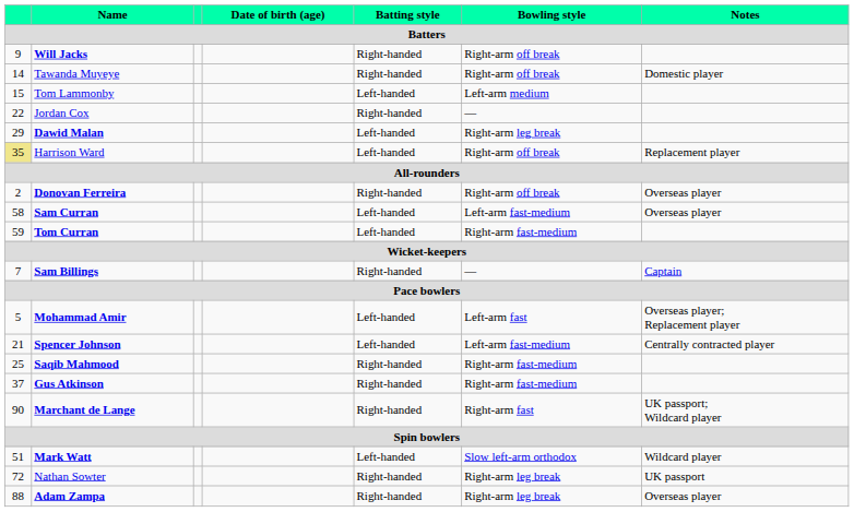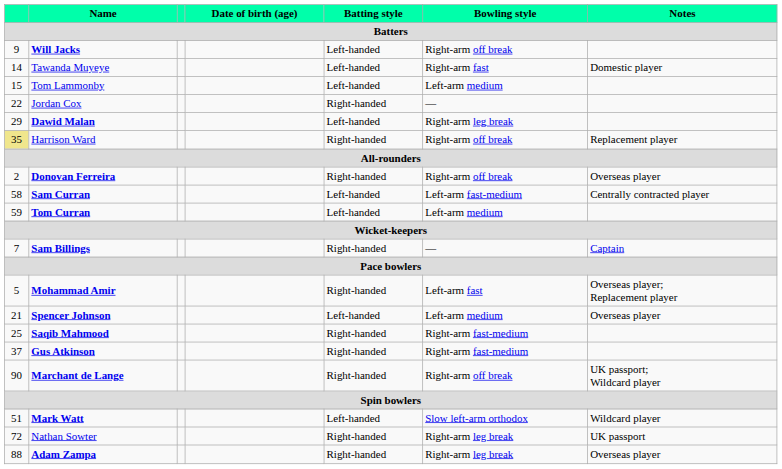 <table class="wikitable" style="font-size:95%;" width="85%">
 <tr>
 <th style="background:#00FFAA; color:black"></th>
 <th style="background:#00FFAA; color:black">Name</th>
 <th style="background:#00FFAA; color:black"></th>
 <th style="background:#00FFAA; color:black">Date of birth (age)</th>
 <th style="background:#00FFAA; color:black">Batting style</th>
 <th style="background:#00FFAA; color:black">Bowling style</th>
 <th style="background:#00FFAA; color:black">Notes</th>
 </tr>
 <tr>
 <th colspan="7" style="background: #DCDCDC" align=right>Batters</th>
 </tr>
 <tr>
 <td style="text-align:center">9</td>
 <td><strong><a href='#'>Will Jacks</a></strong></td>
 <td></td>
 <td></td>
-<td>Right-handed</td>
+<td>Left-handed</td>
 <td>Right-arm <a href='#'>off break</a></td>
 <td></td>
 </tr>
 <tr>
 <td style="text-align:center">14</td>
 <td><a href='#'>Tawanda Muyeye</a></td>
 <td></td>
 <td></td>
-<td>Right-handed</td>
-<td>Right-arm <a href='#'>off break</a></td>
+<td>Left-handed</td>
+<td>Right-arm <a href='#'>fast</a></td>
 <td>Domestic player</td>
 </tr>
 <tr>
 <td style="text-align:center">15</td>
 <td><a href='#'>Tom Lammonby</a></td>
 <td></td>
 <td></td>
 <td>Left-handed</td>
 <td>Left-arm <a href='#'>medium</a></td>
 <td></td>
 </tr>
 <tr>
 <td style="text-align:center">22</td>
 <td><a href='#'>Jordan Cox</a></td>
 <td></td>
 <td></td>
 <td>Right-handed</td>
 <td>—</td>
 <td></td>
 </tr>
 <tr>
 <td style="text-align:center">29</td>
 <td><strong><a href='#'>Dawid Malan</a></strong></td>
 <td></td>
 <td></td>
 <td>Left-handed</td>
 <td>Right-arm <a href='#'>leg break</a></td>
 <td></td>
 </tr>
 <tr>
 <td style="background: khaki; text-align:center">35</td>
 <td><a href='#'>Harrison Ward</a></td>
 <td></td>
 <td></td>
-<td>Left-handed</td>
+<td>Right-handed</td>
 <td>Right-arm <a href='#'>off break</a></td>
 <td>Replacement player</td>
 </tr>
 <tr>
 <th colspan="7" style="background: #DCDCDC" align=right>All-rounders</th>
 </tr>
 <tr>
 <td style="text-align:center">2</td>
 <td><strong><a href='#'>Donovan Ferreira</a></strong></td>
 <td></td>
 <td></td>
 <td>Right-handed</td>
 <td>Right-arm <a href='#'>off break</a></td>
 <td>Overseas player</td>
 </tr>
 <tr>
 <td style="text-align:center">58</td>
 <td><strong><a href='#'>Sam Curran</a></strong></td>
 <td></td>
 <td></td>
 <td>Left-handed</td>
 <td>Left-arm <a href='#'>fast-medium</a></td>
-<td>Overseas player</td>
+<td>Centrally contracted player</td>
 </tr>
 <tr>
 <td style="text-align:center">59</td>
 <td><strong><a href='#'>Tom Curran</a></strong></td>
 <td></td>
 <td></td>
 <td>Left-handed</td>
-<td>Right-arm <a href='#'>fast-medium</a></td>
+<td>Left-arm <a href='#'>medium</a></td>
 <td></td>
 </tr>
 <tr>
 <th colspan="7" style="background: #DCDCDC" align=right>Wicket-keepers</th>
 </tr>
 <tr>
 <td style="text-align:center">7</td>
 <td><strong><a href='#'>Sam Billings</a></strong></td>
 <td></td>
 <td></td>
 <td>Right-handed</td>
 <td>—</td>
 <td><a href='#'>Captain</a></td>
 </tr>
 <tr>
 <th colspan="7" style="background: #DCDCDC" align=right>Pace bowlers</th>
 </tr>
 <tr>
 <td style="text-align:center">5</td>
 <td><strong><a href='#'>Mohammad Amir</a></strong></td>
 <td></td>
 <td></td>
-<td>Left-handed</td>
+<td>Right-handed</td>
 <td>Left-arm <a href='#'>fast</a></td>
 <td>Overseas player; <br>Replacement player</td>
 </tr>
 <tr>
 <td style="text-align:center">21</td>
 <td><strong><a href='#'>Spencer Johnson</a></strong></td>
 <td></td>
 <td></td>
 <td>Left-handed</td>
-<td>Left-arm <a href='#'>fast-medium</a></td>
-<td>Centrally contracted player</td>
+<td>Left-arm <a href='#'>medium</a></td>
+<td>Overseas player</td>
 </tr>
 <tr>
 <td style="text-align:center">25</td>
 <td><strong><a href='#'>Saqib Mahmood</a></strong></td>
 <td></td>
 <td></td>
 <td>Right-handed</td>
 <td>Right-arm <a href='#'>fast-medium</a></td>
 <td></td>
 </tr>
 <tr>
 <td style="text-align:center">37</td>
 <td><strong><a href='#'>Gus Atkinson</a></strong></td>
 <td></td>
 <td></td>
 <td>Right-handed</td>
 <td>Right-arm <a href='#'>fast-medium</a></td>
 <td></td>
 </tr>
 <tr>
 <td style="text-align:center">90</td>
 <td><strong><a href='#'>Marchant de Lange</a></strong></td>
 <td></td>
 <td></td>
 <td>Right-handed</td>
-<td>Right-arm <a href='#'>fast</a></td>
+<td>Right-arm <a href='#'>off break</a></td>
 <td>UK passport; <br>Wildcard player</td>
 </tr>
 <tr>
 <th colspan="7" style="background: #DCDCDC" align=right>Spin bowlers</th>
 </tr>
 <tr>
 <td style="text-align:center">51</td>
 <td><strong><a href='#'>Mark Watt</a></strong></td>
 <td></td>
 <td></td>
 <td>Left-handed</td>
 <td><a href='#'>Slow left-arm orthodox</a></td>
 <td>Wildcard player</td>
 </tr>
 <tr>
 <td style="text-align:center">72</td>
 <td><a href='#'>Nathan Sowter</a></td>
 <td></td>
 <td></td>
 <td>Right-handed</td>
 <td>Right-arm <a href='#'>leg break</a></td>
 <td>UK passport</td>
 </tr>
 <tr>
 <td style="text-align:center">88</td>
 <td><strong><a href='#'>Adam Zampa</a></strong></td>
 <td></td>
 <td></td>
 <td>Right-handed</td>
 <td>Right-arm <a href='#'>leg break</a></td>
 <td>Overseas player</td>
 </tr>
 </table>
